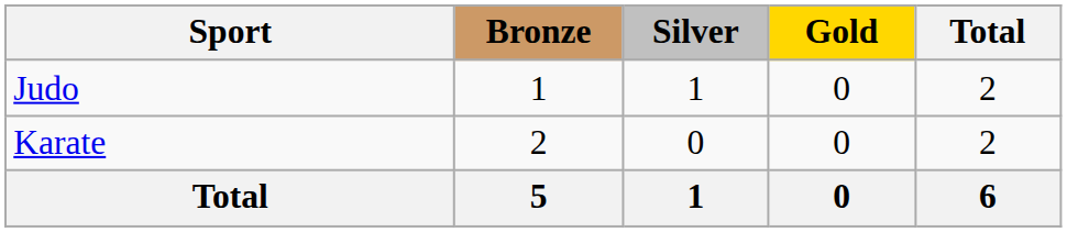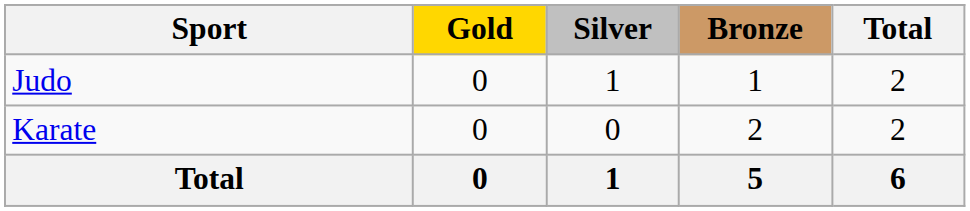 <table class="wikitable sortable" style="text-align:center;">
 <tr>
 <th width=200>Sport</th>
+<td bgcolor=gold width=60><strong>Gold</strong></td>
+<td bgcolor=silver width=60><strong>Silver</strong></td>
 <td bgcolor=#cc9966 width=70><strong>Bronze</strong></td>
-<td bgcolor=silver width=60><strong>Silver</strong></td>
-<td bgcolor=gold width=60><strong>Gold</strong></td>
 <th width=60>Total</th>
 </tr>
 <tr>
 <td align=left> <a href='#'>Judo</a></td>
+<td>0</td>
 <td>1</td>
 <td>1</td>
-<td>0</td>
 <td>2</td>
 </tr>
 <tr>
 <td align=left> <a href='#'>Karate</a></td>
-<td>2</td>
 <td>0</td>
 <td>0</td>
+<td>2</td>
 <td>2</td>
 </tr>
 <tr>
 <th>Total</th>
+<th>0</th>
+<th>1</th>
 <th>5</th>
-<th>1</th>
-<th>0</th>
 <th>6</th>
 </tr>
 </table>
